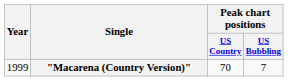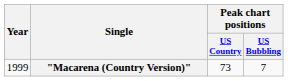 <table class="wikitable plainrowheaders" style="text-align:center;">
 <tr>
 <th rowspan="2">Year</th>
 <th rowspan="2" style="width:16em;">Single</th>
 <th colspan="2">Peak chart<br>positions</th>
 </tr>
 <tr style="font-size:smaller;">
 <th width="45"><a href='#'>US Country</a></th>
 <th width="45"><a href='#'>US Bubbling</a></th>
 </tr>
 <tr>
 <td>1999</td>
 <th scope="row">"Macarena (Country Version)"</th>
-<td>70</td>
+<td>73</td>
 <td>7</td>
 </tr>
 </table>
